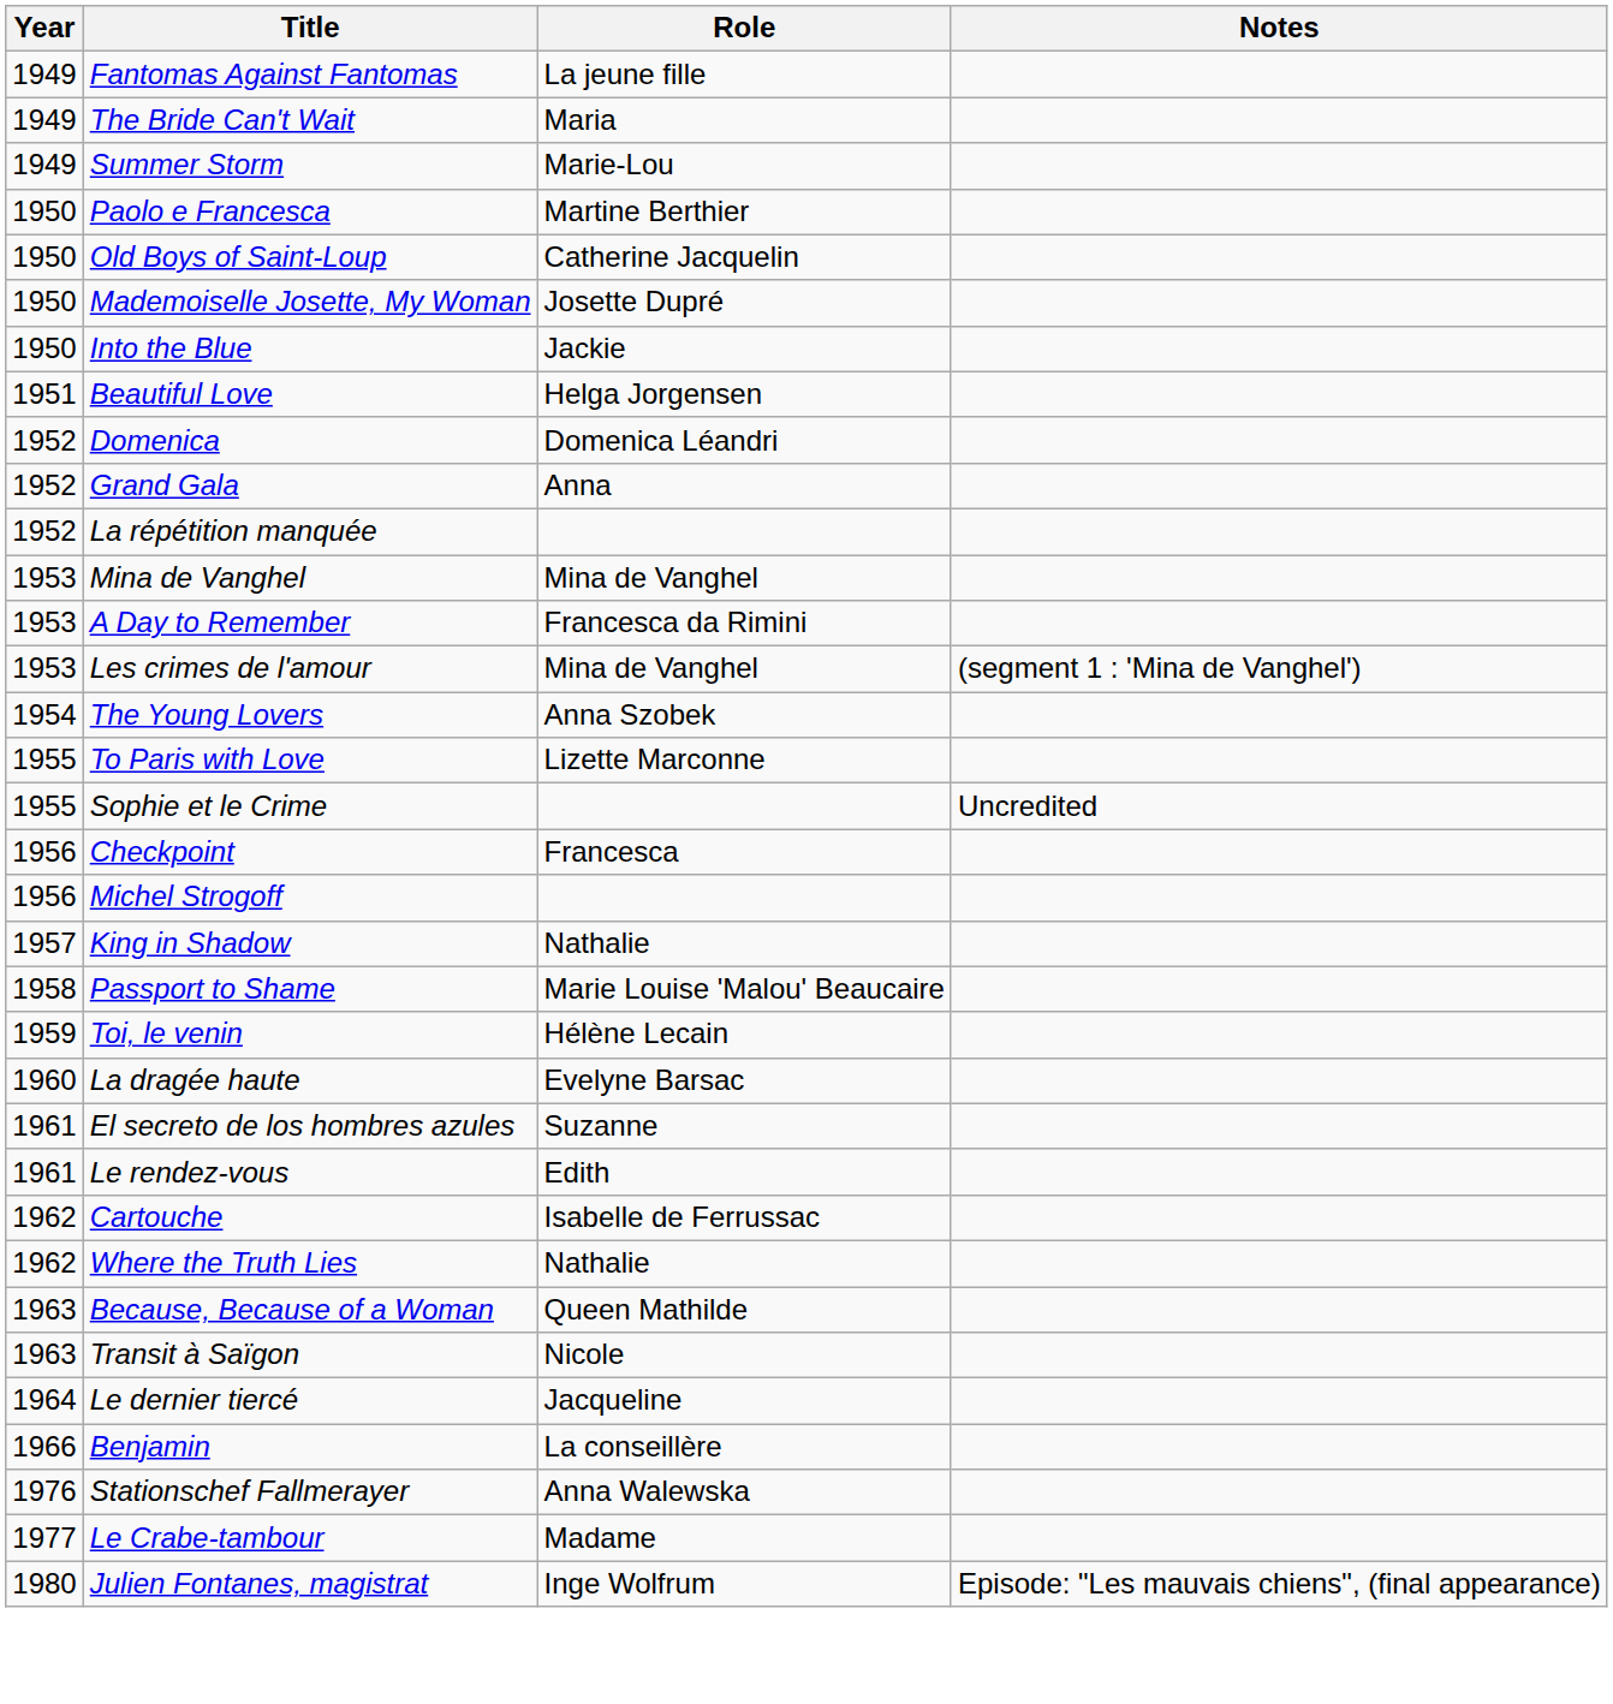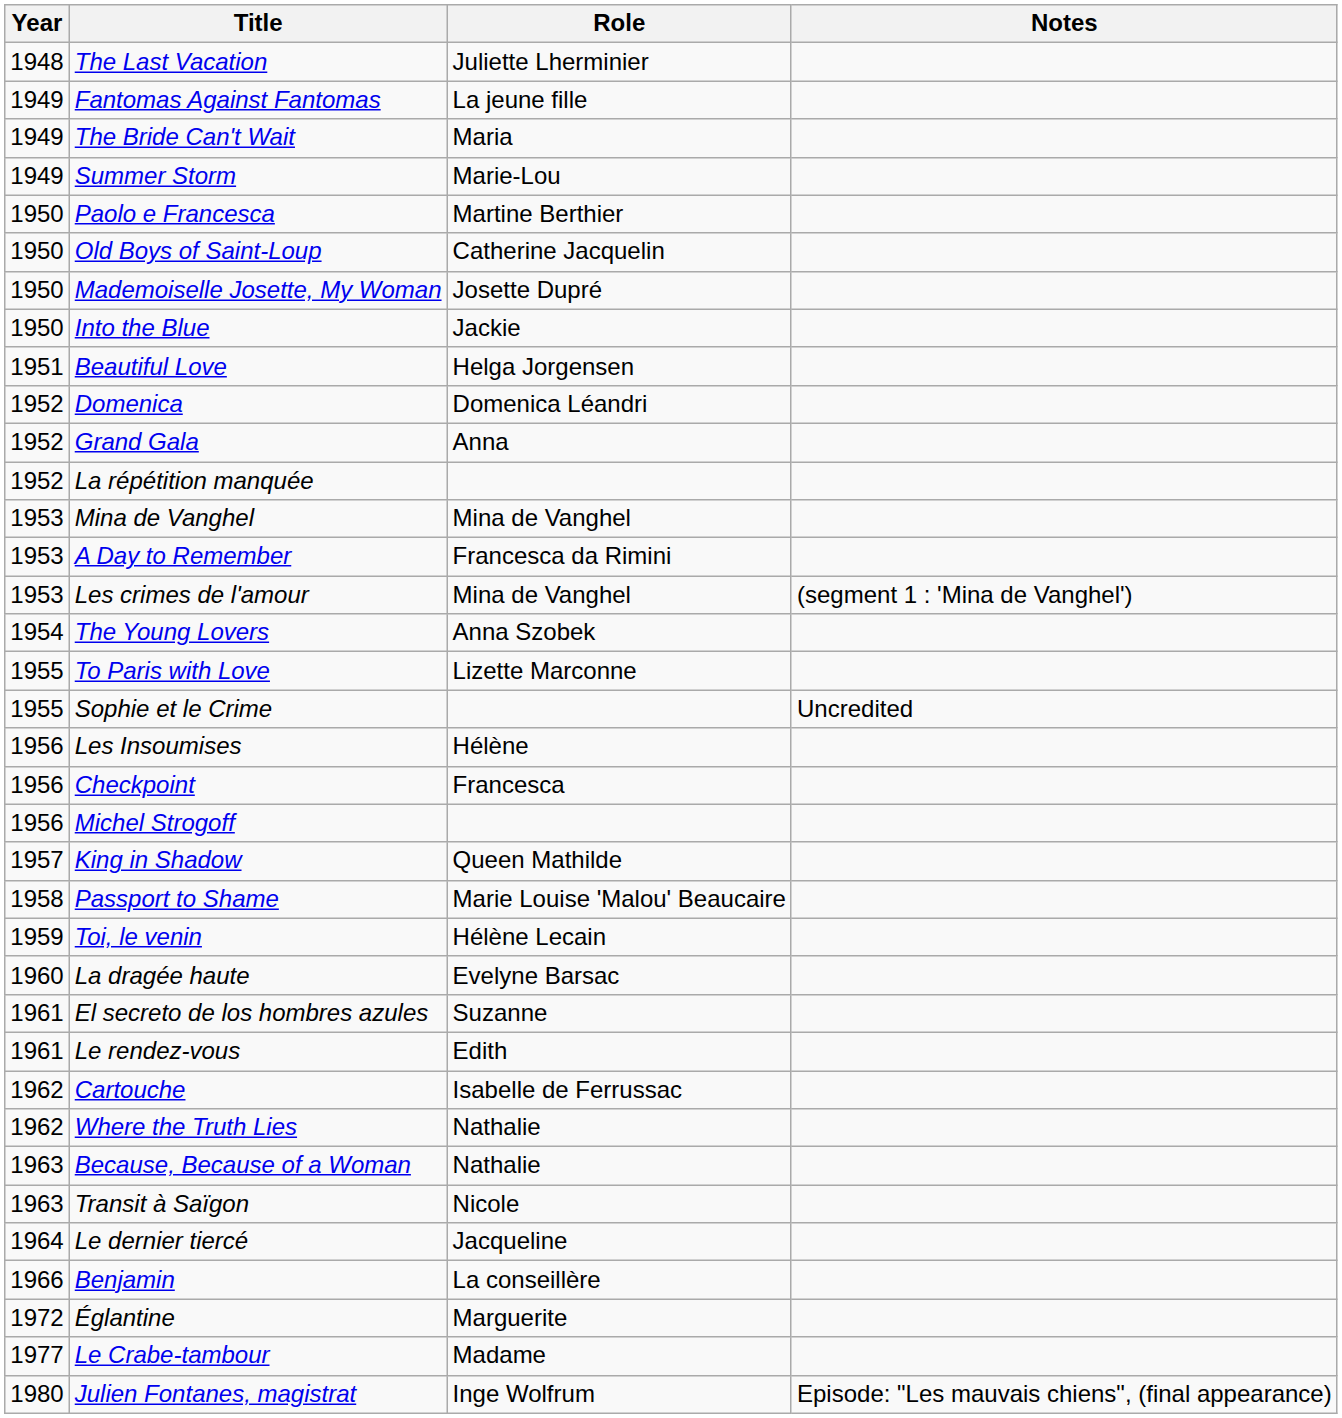 <table class="wikitable">
 <tr>
 <th>Year</th>
 <th>Title</th>
 <th>Role</th>
 <th>Notes</th>
+</tr>
+<tr>
+<td>1948</td>
+<td><em><a href='#'>The Last Vacation</a></em></td>
+<td>Juliette Lherminier</td>
+<td></td>
 </tr>
 <tr>
 <td>1949</td>
 <td><em><a href='#'>Fantomas Against Fantomas</a></em></td>
 <td>La jeune fille</td>
 <td></td>
 </tr>
 <tr>
 <td>1949</td>
 <td><em><a href='#'>The Bride Can't Wait</a></em></td>
 <td>Maria</td>
 <td></td>
 </tr>
 <tr>
 <td>1949</td>
 <td><em><a href='#'>Summer Storm</a></em></td>
 <td>Marie-Lou</td>
 <td></td>
 </tr>
 <tr>
 <td>1950</td>
 <td><em><a href='#'>Paolo e Francesca</a></em></td>
 <td>Martine Berthier</td>
 <td></td>
 </tr>
 <tr>
 <td>1950</td>
 <td><em><a href='#'>Old Boys of Saint-Loup</a></em></td>
 <td>Catherine Jacquelin</td>
 <td></td>
 </tr>
 <tr>
 <td>1950</td>
 <td><em><a href='#'>Mademoiselle Josette, My Woman</a></em></td>
 <td>Josette Dupré</td>
 <td></td>
 </tr>
 <tr>
 <td>1950</td>
 <td><em><a href='#'>Into the Blue</a></em></td>
 <td>Jackie</td>
 <td></td>
 </tr>
 <tr>
 <td>1951</td>
 <td><em><a href='#'>Beautiful Love</a></em></td>
 <td>Helga Jorgensen</td>
 <td></td>
 </tr>
 <tr>
 <td>1952</td>
 <td><em><a href='#'>Domenica</a></em></td>
 <td>Domenica Léandri</td>
 <td></td>
 </tr>
 <tr>
 <td>1952</td>
 <td><em><a href='#'>Grand Gala</a></em></td>
 <td>Anna</td>
 <td></td>
 </tr>
 <tr>
 <td>1952</td>
 <td><em>La répétition manquée</em></td>
 <td></td>
 <td></td>
 </tr>
 <tr>
 <td>1953</td>
 <td><em>Mina de Vanghel</em></td>
 <td>Mina de Vanghel</td>
 <td></td>
 </tr>
 <tr>
 <td>1953</td>
 <td><em><a href='#'>A Day to Remember</a></em></td>
 <td>Francesca da Rimini</td>
 <td></td>
 </tr>
 <tr>
 <td>1953</td>
 <td><em>Les crimes de l'amour</em></td>
 <td>Mina de Vanghel</td>
 <td>(segment 1 : 'Mina de Vanghel')</td>
 </tr>
 <tr>
 <td>1954</td>
 <td><em><a href='#'>The Young Lovers</a></em></td>
 <td>Anna Szobek</td>
 <td></td>
 </tr>
 <tr>
 <td>1955</td>
 <td><em><a href='#'>To Paris with Love</a></em></td>
 <td>Lizette Marconne</td>
 <td></td>
 </tr>
 <tr>
 <td>1955</td>
 <td><em>Sophie et le Crime</em></td>
 <td></td>
 <td>Uncredited</td>
 </tr>
 <tr>
 <td>1956</td>
+<td><em>Les Insoumises</em></td>
+<td>Hélène</td>
+<td></td>
+</tr>
+<tr>
+<td>1956</td>
 <td><em><a href='#'>Checkpoint</a></em></td>
 <td>Francesca</td>
 <td></td>
 </tr>
 <tr>
 <td>1956</td>
 <td><em><a href='#'>Michel Strogoff</a></em></td>
 <td></td>
 <td></td>
 </tr>
 <tr>
 <td>1957</td>
 <td><em><a href='#'>King in Shadow</a></em></td>
-<td>Nathalie</td>
+<td>Queen Mathilde</td>
 <td></td>
 </tr>
 <tr>
 <td>1958</td>
 <td><em><a href='#'>Passport to Shame</a></em></td>
 <td>Marie Louise 'Malou' Beaucaire</td>
 <td></td>
 </tr>
 <tr>
 <td>1959</td>
 <td><em><a href='#'>Toi, le venin</a></em></td>
 <td>Hélène Lecain</td>
 <td></td>
 </tr>
 <tr>
 <td>1960</td>
 <td><em>La dragée haute</em></td>
 <td>Evelyne Barsac</td>
 <td></td>
 </tr>
 <tr>
 <td>1961</td>
 <td><em>El secreto de los hombres azules</em></td>
 <td>Suzanne</td>
 <td></td>
 </tr>
 <tr>
 <td>1961</td>
 <td><em>Le rendez-vous</em></td>
 <td>Edith</td>
 <td></td>
 </tr>
 <tr>
 <td>1962</td>
 <td><em><a href='#'>Cartouche</a></em></td>
 <td>Isabelle de Ferrussac</td>
 <td></td>
 </tr>
 <tr>
 <td>1962</td>
 <td><em><a href='#'>Where the Truth Lies</a></em></td>
 <td>Nathalie</td>
 <td></td>
 </tr>
 <tr>
 <td>1963</td>
 <td><em><a href='#'>Because, Because of a Woman</a></em></td>
-<td>Queen Mathilde</td>
+<td>Nathalie</td>
 <td></td>
 </tr>
 <tr>
 <td>1963</td>
 <td><em>Transit à Saïgon</em></td>
 <td>Nicole</td>
 <td></td>
 </tr>
 <tr>
 <td>1964</td>
 <td><em>Le dernier tiercé</em></td>
 <td>Jacqueline</td>
 <td></td>
 </tr>
 <tr>
 <td>1966</td>
 <td><em><a href='#'>Benjamin</a></em></td>
 <td>La conseillère</td>
 <td></td>
 </tr>
 <tr>
-<td>1976</td>
-<td><em>Stationschef Fallmerayer</em></td>
-<td>Anna Walewska</td>
+<td>1972</td>
+<td><em>Églantine</em></td>
+<td>Marguerite</td>
 <td></td>
 </tr>
 <tr>
 <td>1977</td>
 <td><em><a href='#'>Le Crabe-tambour</a></em></td>
 <td>Madame</td>
 <td></td>
 </tr>
 <tr>
 <td>1980</td>
 <td><em><a href='#'>Julien Fontanes, magistrat</a></em></td>
 <td>Inge Wolfrum</td>
 <td>Episode: "Les mauvais chiens", (final appearance)</td>
 </tr>
 </table>
